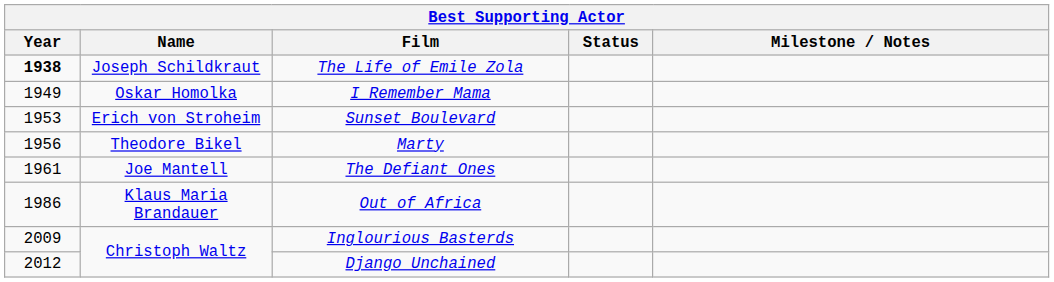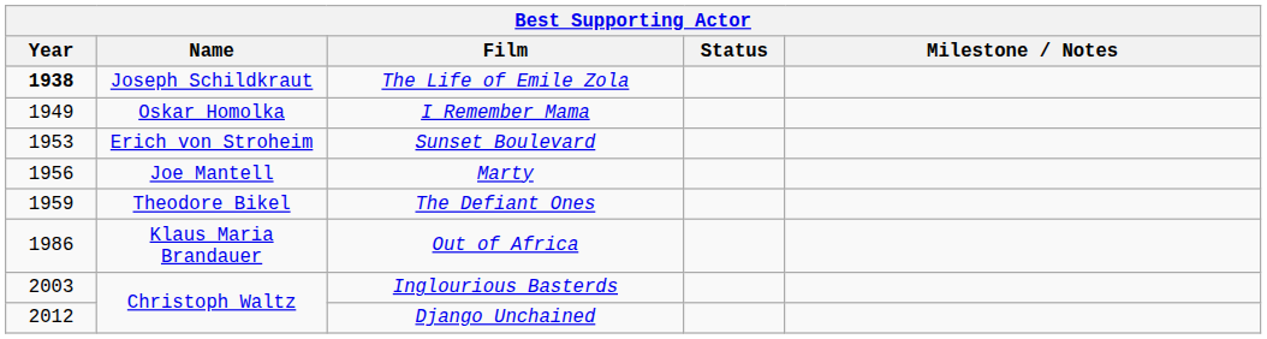 <table class="wikitable" style="text-align: center">
 <tr>
 <th colspan=6 style="text-align:center;"><a href='#'>Best Supporting Actor</a></th>
 </tr>
 <tr>
 <th style="width:075px;">Year</th>
 <th style="width:200px;">Name</th>
 <th style="width:350px;">Film</th>
 <th style="width:075px;">Status</th>
 <th style="width:500px;">Milestone / Notes</th>
 </tr>
 <tr>
 <td style="text-align: center"><strong>1938</strong></td>
 <td><a href='#'>Joseph Schildkraut</a></td>
 <td><em><a href='#'>The Life of Emile Zola</a></em></td>
 <td></td>
 <td></td>
 </tr>
 <tr>
 <td style="text-align: center">1949</td>
 <td><a href='#'>Oskar Homolka</a></td>
 <td><em><a href='#'>I Remember Mama</a></em></td>
 <td></td>
 <td></td>
 </tr>
 <tr>
 <td style="text-align: center">1953</td>
 <td><a href='#'>Erich von Stroheim</a></td>
 <td><em><a href='#'>Sunset Boulevard</a></em></td>
 <td></td>
 <td></td>
 </tr>
 <tr>
 <td>1956</td>
-<td><a href='#'>Theodore Bikel</a></td>
+<td><a href='#'>Joe Mantell</a></td>
 <td><em><a href='#'>Marty</a></em></td>
 <td></td>
 <td></td>
 </tr>
 <tr>
-<td style="text-align: center">1961</td>
-<td><a href='#'>Joe Mantell</a></td>
+<td style="text-align: center">1959</td>
+<td><a href='#'>Theodore Bikel</a></td>
 <td><em><a href='#'>The Defiant Ones</a></em></td>
 <td></td>
 <td></td>
 </tr>
 <tr>
 <td style="text-align: center">1986</td>
 <td><a href='#'>Klaus Maria Brandauer</a></td>
 <td><em><a href='#'>Out of Africa</a></em></td>
 <td></td>
 <td></td>
 </tr>
 <tr>
-<td style="text-align: center">2009</td>
+<td style="text-align: center">2003</td>
 <td rowspan="2"><a href='#'>Christoph Waltz</a></td>
 <td><em><a href='#'>Inglourious Basterds</a></em></td>
 <td></td>
 <td></td>
 </tr>
 <tr>
 <td style="text-align: center">2012</td>
 <td><em><a href='#'>Django Unchained</a></em></td>
 <td></td>
 <td></td>
 </tr>
 </table>
